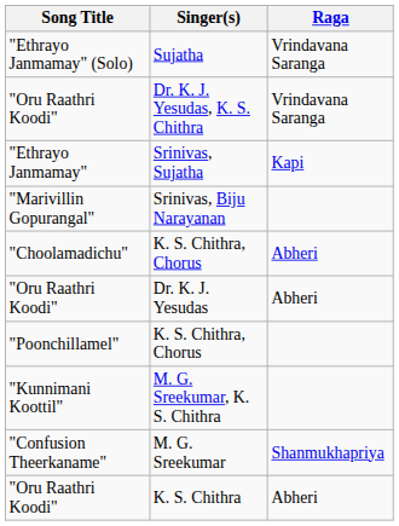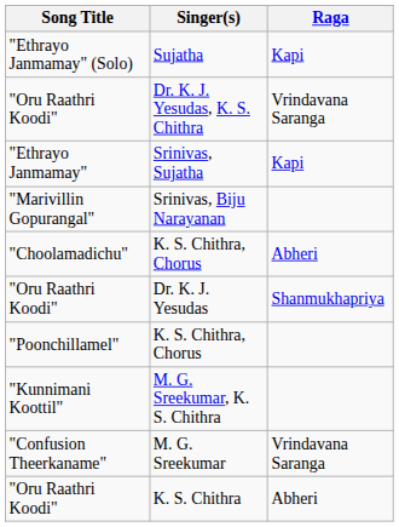 <table class="wikitable" width="60%">
 <tr>
 <th>Song Title</th>
 <th>Singer(s)</th>
 <th><a href='#'>Raga</a></th>
 </tr>
 <tr>
 <td>"Ethrayo Janmamay" (Solo)</td>
 <td><a href='#'>Sujatha</a></td>
-<td>Vrindavana Saranga</td>
+<td><a href='#'>Kapi</a></td>
 </tr>
 <tr>
 <td>"Oru Raathri Koodi"</td>
 <td><a href='#'>Dr. K. J. Yesudas</a>, <a href='#'>K. S. Chithra</a></td>
 <td>Vrindavana Saranga</td>
 </tr>
 <tr>
 <td>"Ethrayo Janmamay"</td>
 <td><a href='#'>Srinivas</a>, <a href='#'>Sujatha</a></td>
 <td><a href='#'>Kapi</a></td>
 </tr>
 <tr>
 <td>"Marivillin Gopurangal"</td>
 <td>Srinivas, <a href='#'>Biju Narayanan</a></td>
 <td></td>
 </tr>
 <tr>
 <td>"Choolamadichu"</td>
 <td>K. S. Chithra, <a href='#'>Chorus</a></td>
 <td><a href='#'>Abheri</a></td>
 </tr>
 <tr>
 <td>"Oru Raathri Koodi"</td>
 <td>Dr. K. J. Yesudas</td>
-<td>Abheri</td>
+<td><a href='#'>Shanmukhapriya</a></td>
 </tr>
 <tr>
 <td>"Poonchillamel"</td>
 <td>K. S. Chithra, Chorus</td>
 <td></td>
 </tr>
 <tr>
 <td>"Kunnimani Koottil"</td>
 <td><a href='#'>M. G. Sreekumar</a>, K. S. Chithra</td>
 <td></td>
 </tr>
 <tr>
 <td>"Confusion Theerkaname"</td>
 <td>M. G. Sreekumar</td>
-<td><a href='#'>Shanmukhapriya</a></td>
+<td>Vrindavana Saranga</td>
 </tr>
 <tr>
 <td>"Oru Raathri Koodi"</td>
 <td>K. S. Chithra</td>
 <td>Abheri</td>
 </tr>
 </table>
